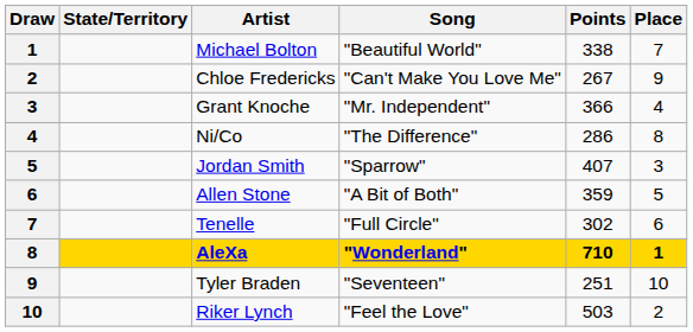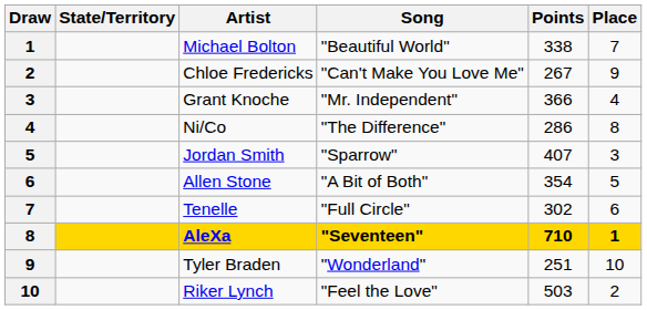 <table class="wikitable sortable plainrowheaders">
 <tr>
 <th scope="col">Draw</th>
 <th scope="col">State/Territory</th>
 <th scope="col">Artist</th>
 <th scope="col">Song</th>
 <th scope="col">Points</th>
 <th scope="col">Place</th>
 </tr>
 <tr>
 <th scope="row" style="text-align:center">1</th>
 <td></td>
 <td><a href='#'>Michael Bolton</a></td>
 <td>"Beautiful World"</td>
 <td align="center">338</td>
 <td align="center">7</td>
 </tr>
 <tr>
 <th scope="row" style="text-align:center">2</th>
 <td></td>
 <td>Chloe Fredericks</td>
 <td>"Can't Make You Love Me"</td>
 <td align="center">267</td>
 <td align="center">9</td>
 </tr>
 <tr>
 <th scope="row" style="text-align:center">3</th>
 <td></td>
 <td>Grant Knoche</td>
 <td>"Mr. Independent"</td>
 <td align="center">366</td>
 <td align="center">4</td>
 </tr>
 <tr>
 <th scope="row" style="text-align:center">4</th>
 <td></td>
 <td>Ni/Co</td>
 <td>"The Difference"</td>
 <td align="center">286</td>
 <td align="center">8</td>
 </tr>
 <tr>
 <th scope="row" style="text-align:center">5</th>
 <td></td>
 <td><a href='#'>Jordan Smith</a></td>
 <td>"Sparrow"</td>
 <td align="center">407</td>
 <td align="center">3</td>
 </tr>
 <tr>
 <th scope="row" style="text-align:center">6</th>
 <td></td>
 <td><a href='#'>Allen Stone</a></td>
 <td>"A Bit of Both"</td>
-<td align="center">359</td>
+<td align="center">354</td>
 <td align="center">5</td>
 </tr>
 <tr>
 <th scope="row" style="text-align:center">7</th>
 <td></td>
 <td><a href='#'>Tenelle</a></td>
 <td>"Full Circle"</td>
 <td align="center">302</td>
 <td align="center">6</td>
 </tr>
 <tr style="font-weight:bold; background:gold">
 <th scope="row" style="text-align:center">8</th>
 <td></td>
 <td><a href='#'>AleXa</a></td>
-<td>"<a href='#'>Wonderland</a>"</td>
+<td>"Seventeen"</td>
 <td align="center">710</td>
 <td align="center">1</td>
 </tr>
 <tr>
 <th scope="row" style="text-align:center">9</th>
 <td></td>
 <td>Tyler Braden</td>
-<td>"Seventeen"</td>
+<td>"<a href='#'>Wonderland</a>"</td>
 <td align="center">251</td>
 <td align="center">10</td>
 </tr>
 <tr>
 <th scope="row" style="text-align:center">10</th>
 <td></td>
 <td><a href='#'>Riker Lynch</a></td>
 <td>"Feel the Love"</td>
 <td align="center">503</td>
 <td align="center">2</td>
 </tr>
 </table>
